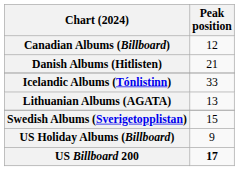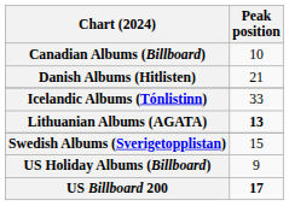 <table class="wikitable sortable plainrowheaders" style="text-align:center">
 <tr>
 <th scope="col">Chart (2024)</th>
 <th scope="col">Peak<br>position</th>
 </tr>
 <tr>
 <th scope="row">Canadian Albums (<em>Billboard</em>)</th>
-<td>12</td>
+<td>10</td>
 </tr>
 <tr>
 <th scope="row">Danish Albums (Hitlisten)</th>
 <td>21</td>
 </tr>
 <tr>
 </tr>
 <tr>
 </tr>
 <tr>
 <th scope="row">Icelandic Albums (<a href='#'>Tónlistinn</a>)</th>
 <td>33</td>
 </tr>
 <tr>
 <th scope="row">Lithuanian Albums (AGATA)</th>
-<td>13</td>
+<td><strong>13</strong></td>
 </tr>
 <tr>
 </tr>
 <tr>
 </tr>
 <tr>
 <th scope="row">Swedish Albums (<a href='#'>Sverigetopplistan</a>)</th>
 <td>15</td>
 </tr>
 <tr>
 <th scope="row">US Holiday Albums (<em>Billboard</em>)</th>
 <td>9</td>
 </tr>
 <tr>
 <th scope="row">US <em>Billboard</em> 200</th>
 <td><strong>17</strong></td>
 </tr>
 </table>
